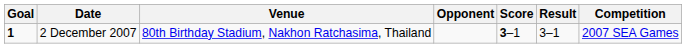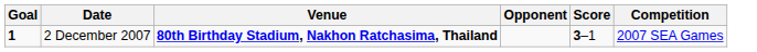 <table class="wikitable">
 <tr>
 <th>Goal</th>
 <th>Date</th>
 <th>Venue</th>
 <th>Opponent</th>
 <th>Score</th>
-<th>Result</th>
 <th>Competition</th>
 </tr>
 <tr>
 <td><strong>1</strong></td>
 <td>2 December 2007</td>
-<td><a href='#'>80th Birthday Stadium</a>, <a href='#'>Nakhon Ratchasima</a>, Thailand</td>
+<td><strong><a href='#'>80th Birthday Stadium</a>, <a href='#'>Nakhon Ratchasima</a>, Thailand</strong></td>
 <td></td>
 <td><strong>3</strong>–1</td>
-<td>3–1</td>
 <td><a href='#'>2007 SEA Games</a></td>
 </tr>
 </table>
